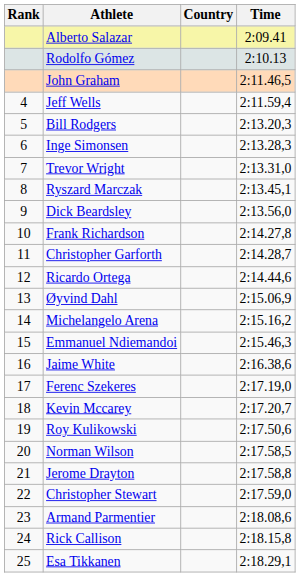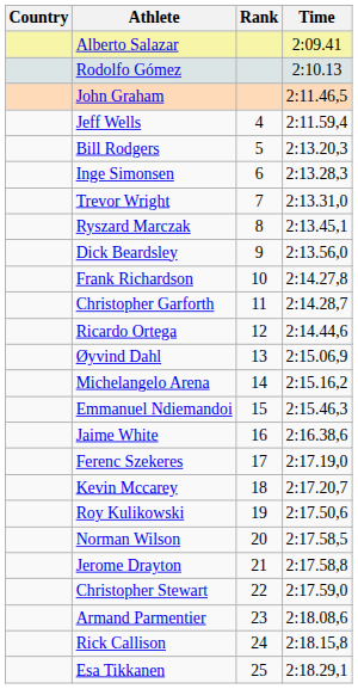 <table class="wikitable" style="text-align:left;">
 <tr>
+<th>Country</th>
+<th>Athlete</th>
 <th>Rank</th>
-<th>Athlete</th>
-<th>Country</th>
 <th>Time</th>
 </tr>
 <tr bgcolor="#F7F6A8">
+<td></td>
+<td><a href='#'>Alberto Salazar</a></td>
 <td align=center></td>
-<td><a href='#'>Alberto Salazar</a></td>
-<td></td>
 <td align="center">2:09.41</td>
 </tr>
 <tr bgcolor="#DCE5E5">
+<td></td>
+<td><a href='#'>Rodolfo Gómez</a></td>
 <td align=center></td>
-<td><a href='#'>Rodolfo Gómez</a></td>
-<td></td>
 <td align="center">2:10.13</td>
 </tr>
 <tr bgcolor="#FFDAB9">
+<td></td>
+<td><a href='#'>John Graham</a></td>
 <td align=center></td>
-<td><a href='#'>John Graham</a></td>
-<td></td>
 <td align="center">2:11.46,5</td>
 </tr>
 <tr>
+<td></td>
+<td><a href='#'>Jeff Wells</a></td>
 <td align=center>4</td>
-<td><a href='#'>Jeff Wells</a></td>
-<td></td>
 <td align="center">2:11.59,4</td>
 </tr>
 <tr>
+<td></td>
+<td><a href='#'>Bill Rodgers</a></td>
 <td align=center>5</td>
-<td><a href='#'>Bill Rodgers</a></td>
-<td></td>
 <td align="center">2:13.20,3</td>
 </tr>
 <tr>
+<td></td>
+<td><a href='#'>Inge Simonsen</a></td>
 <td align=center>6</td>
-<td><a href='#'>Inge Simonsen</a></td>
-<td></td>
 <td align="center">2:13.28,3</td>
 </tr>
 <tr>
+<td></td>
+<td><a href='#'>Trevor Wright</a></td>
 <td align=center>7</td>
-<td><a href='#'>Trevor Wright</a></td>
-<td></td>
 <td align="center">2:13.31,0</td>
 </tr>
 <tr>
+<td></td>
+<td><a href='#'>Ryszard Marczak</a></td>
 <td align=center>8</td>
-<td><a href='#'>Ryszard Marczak</a></td>
-<td></td>
 <td align="center">2:13.45,1</td>
 </tr>
 <tr>
+<td></td>
+<td><a href='#'>Dick Beardsley</a></td>
 <td align=center>9</td>
-<td><a href='#'>Dick Beardsley</a></td>
-<td></td>
 <td align="center">2:13.56,0</td>
 </tr>
 <tr>
+<td></td>
+<td><a href='#'>Frank Richardson</a></td>
 <td align=center>10</td>
-<td><a href='#'>Frank Richardson</a></td>
-<td></td>
 <td align="center">2:14.27,8</td>
 </tr>
 <tr>
+<td></td>
+<td><a href='#'>Christopher Garforth</a></td>
 <td align=center>11</td>
-<td><a href='#'>Christopher Garforth</a></td>
-<td></td>
 <td align="center">2:14.28,7</td>
 </tr>
 <tr>
+<td></td>
+<td><a href='#'>Ricardo Ortega</a></td>
 <td align=center>12</td>
-<td><a href='#'>Ricardo Ortega</a></td>
-<td></td>
 <td align="center">2:14.44,6</td>
 </tr>
 <tr>
+<td></td>
+<td><a href='#'>Øyvind Dahl</a></td>
 <td align=center>13</td>
-<td><a href='#'>Øyvind Dahl</a></td>
-<td></td>
 <td align="center">2:15.06,9</td>
 </tr>
 <tr>
+<td></td>
+<td><a href='#'>Michelangelo Arena</a></td>
 <td align=center>14</td>
-<td><a href='#'>Michelangelo Arena</a></td>
-<td></td>
 <td align="center">2:15.16,2</td>
 </tr>
 <tr>
+<td></td>
+<td><a href='#'>Emmanuel Ndiemandoi</a></td>
 <td align=center>15</td>
-<td><a href='#'>Emmanuel Ndiemandoi</a></td>
-<td></td>
 <td align="center">2:15.46,3</td>
 </tr>
 <tr>
+<td></td>
+<td><a href='#'>Jaime White</a></td>
 <td align=center>16</td>
-<td><a href='#'>Jaime White</a></td>
-<td></td>
 <td align="center">2:16.38,6</td>
 </tr>
 <tr>
+<td></td>
+<td><a href='#'>Ferenc Szekeres</a></td>
 <td align=center>17</td>
-<td><a href='#'>Ferenc Szekeres</a></td>
-<td></td>
 <td align="center">2:17.19,0</td>
 </tr>
 <tr>
+<td></td>
+<td><a href='#'>Kevin Mccarey</a></td>
 <td align=center>18</td>
-<td><a href='#'>Kevin Mccarey</a></td>
-<td></td>
 <td align="center">2:17.20,7</td>
 </tr>
 <tr>
+<td></td>
+<td><a href='#'>Roy Kulikowski</a></td>
 <td align=center>19</td>
-<td><a href='#'>Roy Kulikowski</a></td>
-<td></td>
 <td align="center">2:17.50,6</td>
 </tr>
 <tr>
+<td></td>
+<td><a href='#'>Norman Wilson</a></td>
 <td align=center>20</td>
-<td><a href='#'>Norman Wilson</a></td>
-<td></td>
 <td align="center">2:17.58,5</td>
 </tr>
 <tr>
+<td></td>
+<td><a href='#'>Jerome Drayton</a></td>
 <td align=center>21</td>
-<td><a href='#'>Jerome Drayton</a></td>
-<td></td>
 <td align="center">2:17.58,8</td>
 </tr>
 <tr>
+<td></td>
+<td><a href='#'>Christopher Stewart</a></td>
 <td align=center>22</td>
-<td><a href='#'>Christopher Stewart</a></td>
-<td></td>
 <td align="center">2:17.59,0</td>
 </tr>
 <tr>
+<td></td>
+<td><a href='#'>Armand Parmentier</a></td>
 <td align=center>23</td>
-<td><a href='#'>Armand Parmentier</a></td>
-<td></td>
 <td align="center">2:18.08,6</td>
 </tr>
 <tr>
+<td></td>
+<td><a href='#'>Rick Callison</a></td>
 <td align=center>24</td>
-<td><a href='#'>Rick Callison</a></td>
-<td></td>
 <td align="center">2:18.15,8</td>
 </tr>
 <tr>
+<td></td>
+<td><a href='#'>Esa Tikkanen</a></td>
 <td align=center>25</td>
-<td><a href='#'>Esa Tikkanen</a></td>
-<td></td>
 <td align="center">2:18.29,1</td>
 </tr>
 </table>
